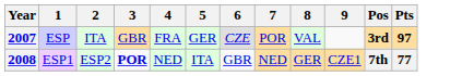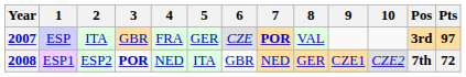 <table class="wikitable" style="text-align:center">
 <tr>
 <th>Year</th>
 <th>1</th>
 <th>2</th>
 <th>3</th>
 <th>4</th>
 <th>5</th>
 <th>6</th>
 <th>7</th>
 <th>8</th>
 <th>9</th>
+<th>10</th>
 <th>Pos</th>
 <th>Pts</th>
 </tr>
 <tr>
 <th><a href='#'>2007</a></th>
 <td style="background:#cfcfff;"><a href='#'>ESP</a><br></td>
 <td style="background:#dfffdf;"><a href='#'>ITA</a><br></td>
 <td style="background:#ffdf9f;"><a href='#'>GBR</a><br></td>
 <td style="background:#dfffdf;"><a href='#'>FRA</a><br></td>
 <td style="background:#dfffdf;"><a href='#'>GER</a><br></td>
 <td style="background:#dfdfdf;"><em><a href='#'>CZE</a></em><br></td>
-<td style="background:#ffdf9f;"><a href='#'>POR</a><br></td>
+<td style="background:#ffdf9f;"><strong><a href='#'>POR</a><br></strong></td>
 <td style="background:#dfffdf;"><a href='#'>VAL</a><br></td>
+<td></td>
 <td></td>
 <th style="background:#ffdf9f;">3rd</th>
 <th style="background:#ffdf9f;">97</th>
 </tr>
 <tr>
 <th><a href='#'>2008</a></th>
 <td style="background:#efcfff;"><a href='#'>ESP1</a><br></td>
 <td style="background:#dfffdf;"><a href='#'>ESP2</a><br></td>
 <td style="background:#;"><strong><a href='#'>POR</a><br></strong></td>
 <td style="background:#dfffdf;"><a href='#'>NED</a><br></td>
 <td style="background:#dfffdf;"><a href='#'>ITA</a><br></td>
 <td style="background:#;"><a href='#'>GBR</a><br></td>
 <td style="background:#ffdf9f;"><a href='#'>NED</a><br></td>
 <td style="background:#ffdf9f;"><a href='#'>GER</a><br></td>
 <td style="background:#ffdf9f;"><a href='#'>CZE1</a><br></td>
+<td style="background:#dfdfdf;"><em><a href='#'>CZE2</a></em><br></td>
 <th>7th</th>
-<th>77</th>
+<th>72</th>
 </tr>
 </table>
